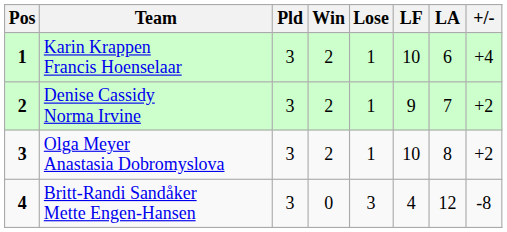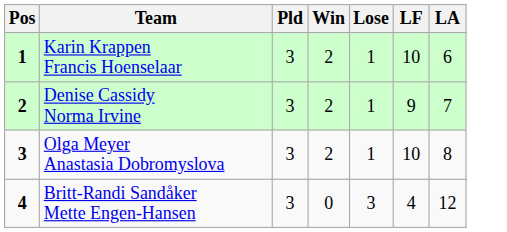 <table class="wikitable" style="font-size: 100%">
 <tr>
 <th width=20>Pos</th>
 <th width=200>Team</th>
 <th width=25>Pld</th>
 <th width=25>Win</th>
 <th width=25>Lose</th>
 <th width=25>LF</th>
 <th width=25>LA</th>
-<th width=25>+/-</th>
 </tr>
 <tr align=center style="background: #ccffcc;">
 <td><strong>1</strong></td>
 <td align="left"> <a href='#'>Karin Krappen</a><br> <a href='#'>Francis Hoenselaar</a></td>
 <td>3</td>
 <td>2</td>
 <td>1</td>
 <td>10</td>
 <td>6</td>
-<td>+4</td>
 </tr>
 <tr align=center style="background: #ccffcc;">
 <td><strong>2</strong></td>
 <td align="left"> <a href='#'>Denise Cassidy</a><br> <a href='#'>Norma Irvine</a></td>
 <td>3</td>
 <td>2</td>
 <td>1</td>
 <td>9</td>
 <td>7</td>
-<td>+2</td>
 </tr>
 <tr align=center>
 <td><strong>3</strong></td>
 <td align="left"> <a href='#'>Olga Meyer</a><br> <a href='#'>Anastasia Dobromyslova</a></td>
 <td>3</td>
 <td>2</td>
 <td>1</td>
 <td>10</td>
 <td>8</td>
-<td>+2</td>
 </tr>
 <tr align=center>
 <td><strong>4</strong></td>
 <td align="left"> <a href='#'>Britt-Randi Sandåker</a><br> <a href='#'>Mette Engen-Hansen</a></td>
 <td>3</td>
 <td>0</td>
 <td>3</td>
 <td>4</td>
 <td>12</td>
-<td>-8</td>
 </tr>
 </table>
